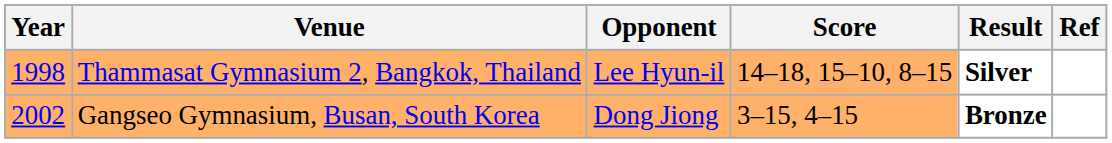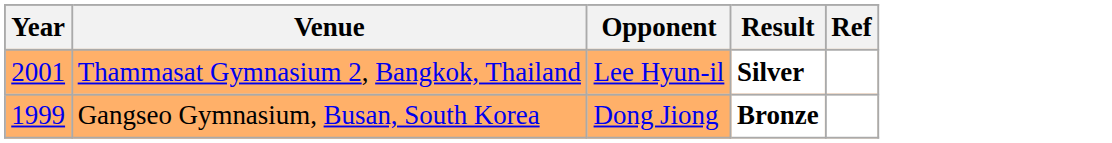 <table class="sortable wikitable" style="font-size: 90%;">
 <tr>
 <th>Year</th>
 <th>Venue</th>
 <th>Opponent</th>
-<th>Score</th>
 <th>Result</th>
 <th>Ref</th>
 </tr>
 <tr style="background:#FFB069">
-<td align="center"><a href='#'>1998</a></td>
+<td align="center"><a href='#'>2001</a></td>
 <td align="left"><a href='#'>Thammasat Gymnasium 2</a>, <a href='#'>Bangkok, Thailand</a></td>
 <td align="left"> <a href='#'>Lee Hyun-il</a></td>
-<td align="left">14–18, 15–10, 8–15</td>
 <td style="text-align:left; background:white"> <strong>Silver</strong></td>
 <td style="text-align:center; background:white"></td>
 </tr>
 <tr style="background:#FFB069">
-<td align="center"><a href='#'>2002</a></td>
+<td align="center"><a href='#'>1999</a></td>
 <td align="left">Gangseo Gymnasium, <a href='#'>Busan, South Korea</a></td>
 <td align="left"> <a href='#'>Dong Jiong</a></td>
-<td align="left">3–15, 4–15</td>
 <td style="text-align:left; background:white"> <strong>Bronze</strong></td>
 <td style="text-align:center; background:white"></td>
 </tr>
 </table>
